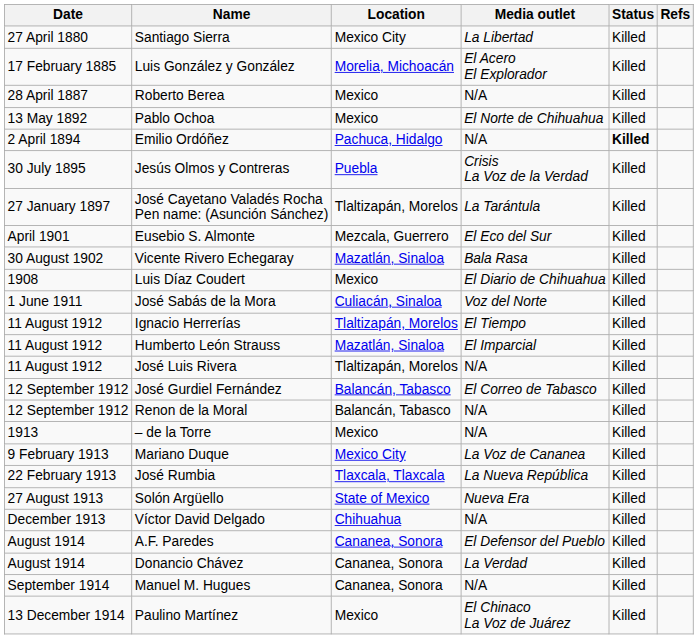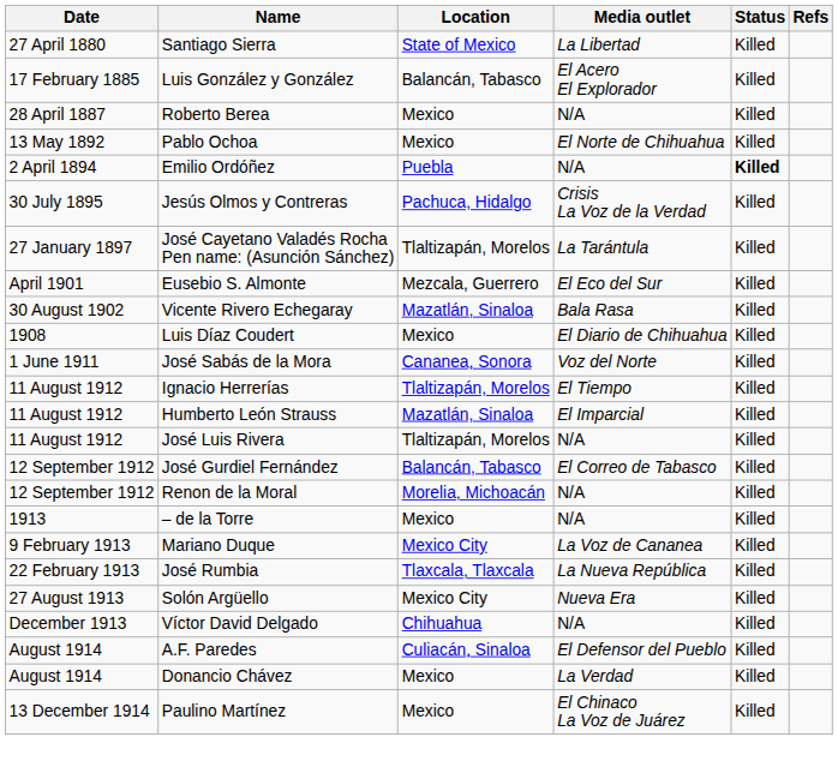 <table class="wikitable sortable">
 <tr>
 <th>Date</th>
 <th>Name</th>
 <th>Location</th>
 <th>Media outlet</th>
 <th>Status</th>
 <th>Refs</th>
 </tr>
 <tr>
 <td>27 April 1880</td>
 <td>Santiago Sierra</td>
-<td>Mexico City</td>
+<td><a href='#'>State of Mexico</a></td>
 <td><em>La Libertad</em></td>
 <td>Killed</td>
 <td></td>
 </tr>
 <tr>
 <td>17 February 1885</td>
 <td>Luis González y González</td>
-<td><a href='#'>Morelia, Michoacán</a></td>
+<td>Balancán, Tabasco</td>
 <td><em>El Acero</em><br><em>El Explorador</em></td>
 <td>Killed</td>
 <td></td>
 </tr>
 <tr>
 <td>28 April 1887</td>
 <td>Roberto Berea</td>
 <td>Mexico</td>
 <td>N/A</td>
 <td>Killed</td>
 <td></td>
 </tr>
 <tr>
 <td>13 May 1892</td>
 <td>Pablo Ochoa</td>
 <td>Mexico</td>
 <td><em>El Norte de Chihuahua</em></td>
 <td>Killed</td>
 <td></td>
 </tr>
 <tr>
 <td>2 April 1894</td>
 <td>Emilio Ordóñez</td>
-<td><a href='#'>Pachuca, Hidalgo</a></td>
+<td><a href='#'>Puebla</a></td>
 <td>N/A</td>
 <td><strong>Killed</strong></td>
 <td></td>
 </tr>
 <tr>
 <td>30 July 1895</td>
 <td>Jesús Olmos y Contreras</td>
-<td><a href='#'>Puebla</a></td>
+<td><a href='#'>Pachuca, Hidalgo</a></td>
 <td><em>Crisis</em><br><em>La Voz de la Verdad</em></td>
 <td>Killed</td>
 <td></td>
 </tr>
 <tr>
 <td>27 January 1897</td>
 <td>José Cayetano Valadés Rocha<br>Pen name: (Asunción Sánchez)</td>
 <td>Tlaltizapán, Morelos</td>
 <td><em>La Tarántula</em></td>
 <td>Killed</td>
 <td></td>
 </tr>
 <tr>
 <td>April 1901</td>
 <td>Eusebio S. Almonte</td>
 <td>Mezcala, Guerrero</td>
 <td><em>El Eco del Sur</em></td>
 <td>Killed</td>
 <td></td>
 </tr>
 <tr>
 <td>30 August 1902</td>
 <td>Vicente Rivero Echegaray</td>
 <td><a href='#'>Mazatlán, Sinaloa</a></td>
 <td><em>Bala Rasa</em></td>
 <td>Killed</td>
 <td></td>
 </tr>
 <tr>
 <td>1908</td>
 <td>Luis Díaz Coudert</td>
 <td>Mexico</td>
 <td><em>El Diario de Chihuahua</em></td>
 <td>Killed</td>
 <td></td>
 </tr>
 <tr>
 <td>1 June 1911</td>
 <td>José Sabás de la Mora</td>
-<td><a href='#'>Culiacán, Sinaloa</a></td>
+<td><a href='#'>Cananea, Sonora</a></td>
 <td><em>Voz del Norte</em></td>
 <td>Killed</td>
 <td></td>
 </tr>
 <tr>
 <td>11 August 1912</td>
 <td>Ignacio Herrerías</td>
 <td><a href='#'>Tlaltizapán, Morelos</a></td>
 <td><em>El Tiempo</em></td>
 <td>Killed</td>
 <td></td>
 </tr>
 <tr>
 <td>11 August 1912</td>
 <td>Humberto León Strauss</td>
 <td><a href='#'>Mazatlán, Sinaloa</a></td>
 <td><em>El Imparcial</em></td>
 <td>Killed</td>
 <td></td>
 </tr>
 <tr>
 <td>11 August 1912</td>
 <td>José Luis Rivera</td>
 <td>Tlaltizapán, Morelos</td>
 <td>N/A</td>
 <td>Killed</td>
 <td></td>
 </tr>
 <tr>
 <td>12 September 1912</td>
 <td>José Gurdiel Fernández</td>
 <td><a href='#'>Balancán, Tabasco</a></td>
 <td><em>El Correo de Tabasco</em></td>
 <td>Killed</td>
 <td></td>
 </tr>
 <tr>
 <td>12 September 1912</td>
 <td>Renon de la Moral</td>
-<td>Balancán, Tabasco</td>
+<td><a href='#'>Morelia, Michoacán</a></td>
 <td>N/A</td>
 <td>Killed</td>
 <td></td>
 </tr>
 <tr>
 <td>1913</td>
 <td>– de la Torre</td>
 <td>Mexico</td>
 <td>N/A</td>
 <td>Killed</td>
 <td></td>
 </tr>
 <tr>
 <td>9 February 1913</td>
 <td>Mariano Duque</td>
 <td><a href='#'>Mexico City</a></td>
 <td><em>La Voz de Cananea</em></td>
 <td>Killed</td>
 <td></td>
 </tr>
 <tr>
 <td>22 February 1913</td>
 <td>José Rumbia</td>
 <td><a href='#'>Tlaxcala, Tlaxcala</a></td>
 <td><em>La Nueva República</em></td>
 <td>Killed</td>
 <td></td>
 </tr>
 <tr>
 <td>27 August 1913</td>
 <td>Solón Argüello</td>
-<td><a href='#'>State of Mexico</a></td>
+<td>Mexico City</td>
 <td><em>Nueva Era</em></td>
 <td>Killed</td>
 <td></td>
 </tr>
 <tr>
 <td>December 1913</td>
 <td>Víctor David Delgado</td>
 <td><a href='#'>Chihuahua</a></td>
 <td>N/A</td>
 <td>Killed</td>
 <td></td>
 </tr>
 <tr>
 <td>August 1914</td>
 <td>A.F. Paredes</td>
-<td><a href='#'>Cananea, Sonora</a></td>
+<td><a href='#'>Culiacán, Sinaloa</a></td>
 <td><em>El Defensor del Pueblo</em></td>
 <td>Killed</td>
 <td></td>
 </tr>
 <tr>
 <td>August 1914</td>
 <td>Donancio Chávez</td>
-<td>Cananea, Sonora</td>
+<td>Mexico</td>
 <td><em>La Verdad</em></td>
-<td>Killed</td>
-<td></td>
-</tr>
-<tr>
-<td>September 1914</td>
-<td>Manuel M. Hugues</td>
-<td>Cananea, Sonora</td>
-<td>N/A</td>
 <td>Killed</td>
 <td></td>
 </tr>
 <tr>
 <td>13 December 1914</td>
 <td>Paulino Martínez</td>
 <td>Mexico</td>
 <td><em>El Chinaco</em><br><em>La Voz de Juárez</em></td>
 <td>Killed</td>
 <td></td>
 </tr>
 </table>
